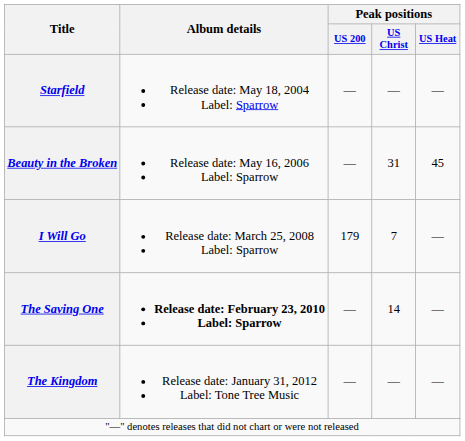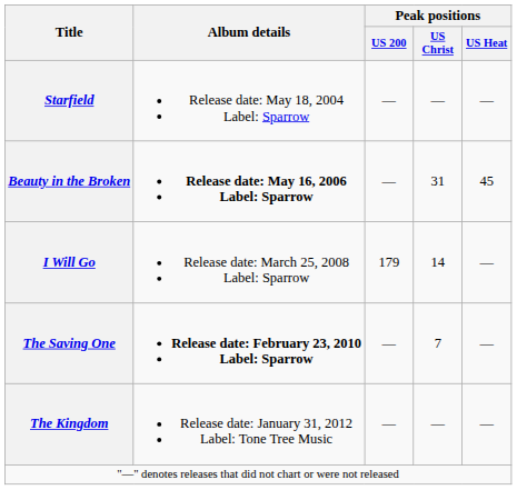 <table class="wikitable plainrowheaders" style="text-align:center;">
 <tr>
 <th scope="col" rowspan="2">Title</th>
 <th scope="col" rowspan="2">Album details</th>
 <th scope="col" colspan="3">Peak positions</th>
 </tr>
 <tr style="font-size:smaller;">
 <th width="50"><a href='#'>US 200</a></th>
 <th width="50"><a href='#'>US Christ</a></th>
 <th width="50"><a href='#'>US Heat</a></th>
 </tr>
 <tr>
 <th scope="row"><em><a href='#'>Starfield</a></em></th>
 <td><br><ul><li>Release date: May 18, 2004</li><li>Label: <a href='#'>Sparrow</a></li></ul></td>
 <td>—</td>
 <td>—</td>
 <td>—</td>
 </tr>
 <tr>
 <th scope="row"><em><a href='#'>Beauty in the Broken</a></em></th>
-<td><br><ul><li>Release date: May 16, 2006</li><li>Label: Sparrow</li></ul></td>
+<td><strong><br><ul><li>Release date: May 16, 2006</li><li>Label: Sparrow</li></ul></strong></td>
 <td>—</td>
 <td>31</td>
 <td>45</td>
 </tr>
 <tr>
 <th scope="row"><em><a href='#'>I Will Go</a></em></th>
 <td><br><ul><li>Release date: March 25, 2008</li><li>Label: Sparrow</li></ul></td>
 <td>179</td>
-<td>7</td>
+<td>14</td>
 <td>—</td>
 </tr>
 <tr>
 <th scope="row"><em><a href='#'>The Saving One</a></em></th>
 <td><strong><br><ul><li>Release date: February 23, 2010</li><li>Label: Sparrow</li></ul></strong></td>
 <td>—</td>
-<td>14</td>
+<td>7</td>
 <td>—</td>
 </tr>
 <tr>
 <th scope="row"><em><a href='#'>The Kingdom</a></em></th>
 <td><br><ul><li>Release date: January 31, 2012</li><li>Label: Tone Tree Music</li></ul></td>
 <td>—</td>
 <td>—</td>
 <td>—</td>
 </tr>
 <tr>
 <td colspan="10" style="font-size:85%">"—" denotes releases that did not chart or were not released</td>
 </tr>
 </table>
